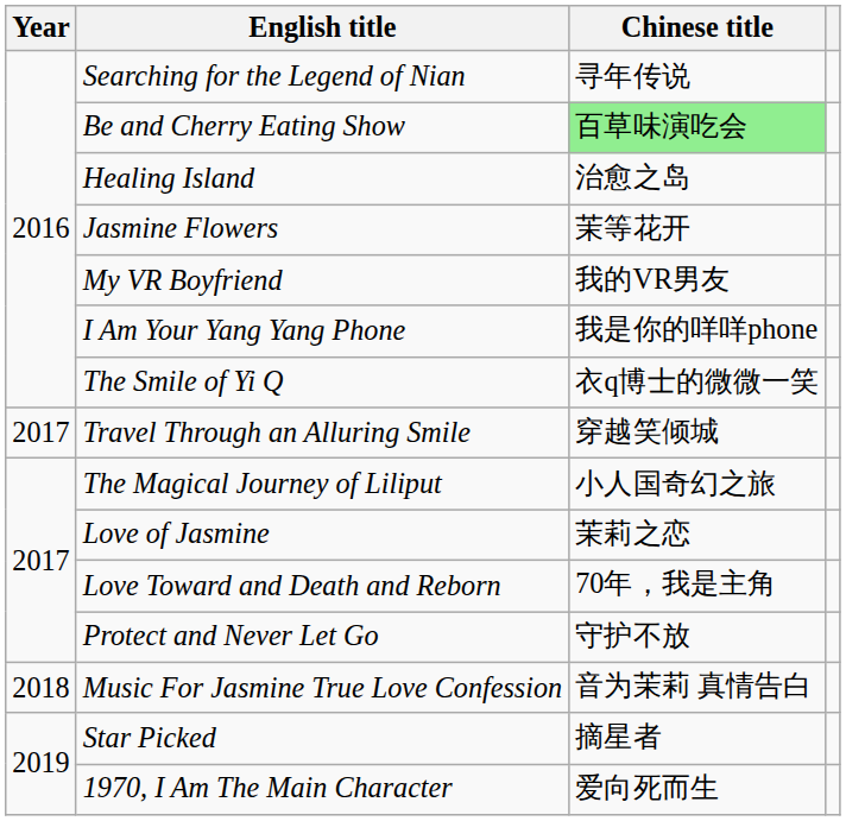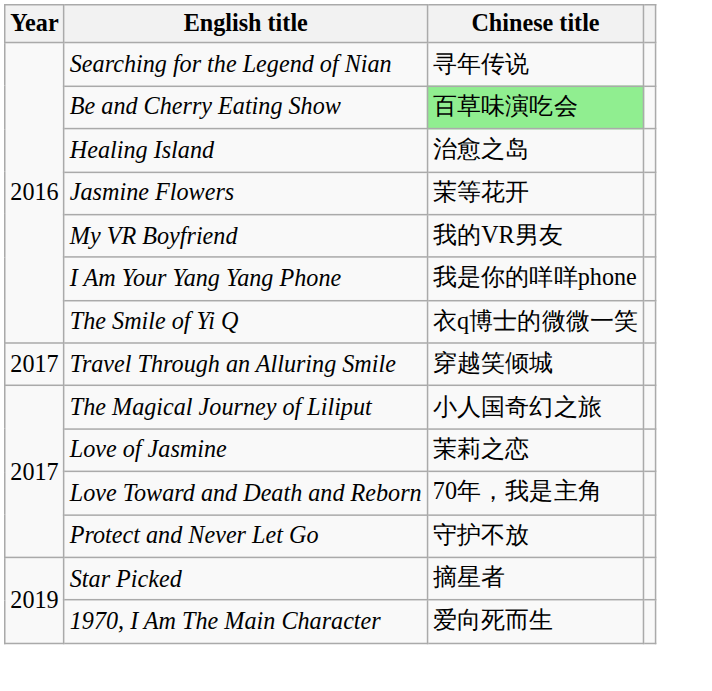 <table class="wikitable sortable">
 <tr>
 <th>Year</th>
 <th>English title</th>
 <th>Chinese title</th>
 <th class="unsortable"></th>
 </tr>
 <tr>
 <td rowspan=7>2016</td>
 <td><em>Searching for the Legend of Nian</em></td>
 <td>寻年传说</td>
 <td></td>
 </tr>
 <tr>
 <td><em>Be and Cherry Eating Show</em></td>
 <td style="background: lightgreen;">百草味演吃会</td>
 <td></td>
 </tr>
 <tr>
 <td><em>Healing Island</em></td>
 <td>治愈之岛</td>
 <td></td>
 </tr>
 <tr>
 <td><em>Jasmine Flowers</em></td>
 <td>茉等花开</td>
 <td></td>
 </tr>
 <tr>
 <td><em>My VR Boyfriend</em></td>
 <td>我的VR男友</td>
 <td></td>
 </tr>
 <tr>
 <td><em>I Am Your Yang Yang Phone</em></td>
 <td>我是你的咩咩phone</td>
 <td></td>
 </tr>
 <tr>
 <td><em>The Smile of Yi Q</em></td>
 <td>衣q博士的微微一笑</td>
 <td></td>
 </tr>
 <tr>
 <td>2017</td>
 <td><em>Travel Through an Alluring Smile</em></td>
 <td>穿越笑倾城</td>
 <td></td>
 </tr>
 <tr>
 <td rowspan=4>2017</td>
 <td><em>The Magical Journey of Liliput</em></td>
 <td>小人国奇幻之旅</td>
 <td></td>
 </tr>
 <tr>
 <td><em>Love of Jasmine</em></td>
 <td>茉莉之恋</td>
 <td></td>
 </tr>
 <tr>
 <td><em>Love Toward and Death and Reborn</em></td>
 <td>70年，我是主角</td>
 <td></td>
 </tr>
 <tr>
 <td><em>Protect and Never Let Go</em></td>
 <td>守护不放</td>
 <td></td>
 </tr>
 <tr>
-<td>2018</td>
-<td><em>Music For Jasmine True Love Confession</em></td>
-<td>音为茉莉 真情告白</td>
-<td></td>
-</tr>
-<tr>
 <td rowspan=2>2019</td>
 <td><em>Star Picked</em></td>
 <td>摘星者</td>
 <td></td>
 </tr>
 <tr>
 <td><em>1970, I Am The Main Character</em></td>
 <td>爱向死而生</td>
 <td></td>
 </tr>
 </table>
